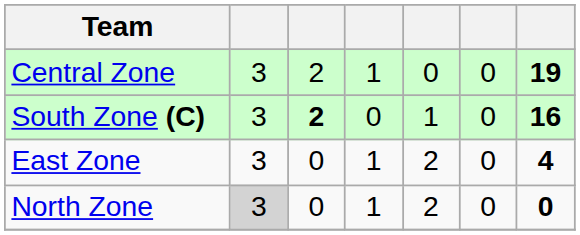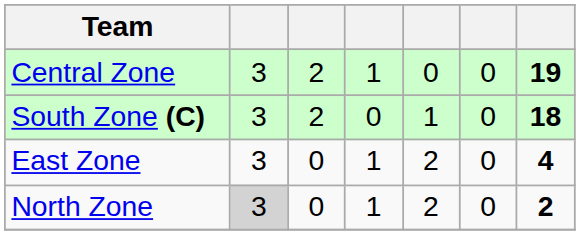 <table class="wikitable" style="text-align:center">
 <tr>
 <th style="width:120px">Team</th>
 <th style="width:25px"></th>
 <th style="width:25px"></th>
 <th style="width:25px"></th>
 <th style="width:25px"></th>
 <th style="width:25px"></th>
 <th style="width:25px"></th>
 </tr>
 <tr style="background:#cfc;">
 <td style="text-align:left"><a href='#'>Central Zone</a></td>
 <td>3</td>
 <td>2</td>
 <td>1</td>
 <td>0</td>
 <td>0</td>
 <td><strong>19</strong></td>
 </tr>
 <tr style="background:#cfc;">
 <td style="text-align:left"><a href='#'>South Zone</a> <strong>(C)</strong></td>
 <td>3</td>
-<td><strong>2</strong></td>
+<td>2</td>
 <td>0</td>
 <td>1</td>
 <td>0</td>
-<td><strong>16</strong></td>
+<td><strong>18</strong></td>
 </tr>
 <tr>
 <td style="text-align:left"><a href='#'>East Zone</a></td>
 <td>3</td>
 <td>0</td>
 <td>1</td>
 <td>2</td>
 <td>0</td>
 <td><strong>4</strong></td>
 </tr>
 <tr>
 <td style="text-align:left"><a href='#'>North Zone</a></td>
 <td style="background: lightgrey;">3</td>
 <td>0</td>
 <td>1</td>
 <td>2</td>
 <td>0</td>
-<td><strong>0</strong></td>
+<td><strong>2</strong></td>
 </tr>
 <tr>
 </tr>
 </table>
